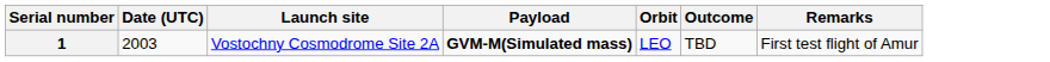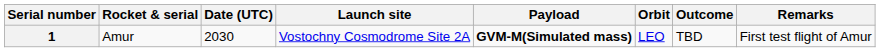 <table class="wikitable">
 <tr>
 <th>Serial number</th>
+<th>Rocket & serial</th>
 <th>Date (UTC)</th>
 <th>Launch site</th>
 <th>Payload</th>
 <th>Orbit</th>
 <th>Outcome</th>
 <th>Remarks</th>
 </tr>
 <tr>
 <th>1</th>
-<td data-sort-value="December 2028"> 2003</td>
+<td>Amur</td>
+<td data-sort-value="December 2028"> 2030</td>
 <td><a href='#'>Vostochny Cosmodrome Site 2A</a></td>
 <td><strong>GVM-M(Simulated mass)</strong></td>
 <td><a href='#'>LEO</a></td>
 <td>TBD</td>
 <td>First test flight of Amur</td>
 </tr>
 </table>
